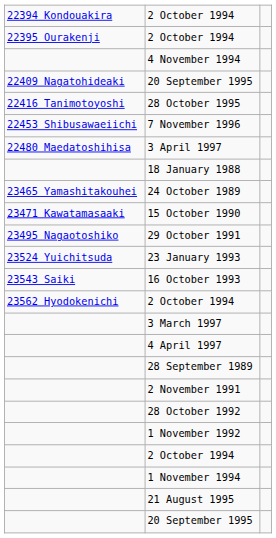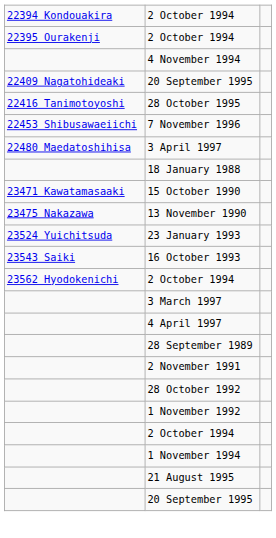 <table class="wikitable" style="font-size: 89%; float: left; width: 26em; margin-right: 1em; line-height: 1.65em">
 <tr>
 <td><a href='#'>22394 Kondouakira</a></td>
 <td>2 October 1994</td>
 <td><small></small> </td>
 </tr>
 <tr>
 <td><a href='#'>22395 Ourakenji</a></td>
 <td>2 October 1994</td>
 <td><small></small> </td>
 </tr>
 <tr>
 <td></td>
 <td>4 November 1994</td>
 <td><small></small> </td>
 </tr>
 <tr>
 <td><a href='#'>22409 Nagatohideaki</a></td>
 <td>20 September 1995</td>
 <td><small></small> </td>
 </tr>
 <tr>
 <td><a href='#'>22416 Tanimotoyoshi</a></td>
 <td>28 October 1995</td>
 <td><small></small> </td>
 </tr>
 <tr>
 <td><a href='#'>22453 Shibusawaeiichi</a></td>
 <td>7 November 1996</td>
 <td><small></small> </td>
 </tr>
 <tr>
 <td><a href='#'>22480 Maedatoshihisa</a></td>
 <td>3 April 1997</td>
 <td><small></small> </td>
 </tr>
 <tr>
 <td></td>
 <td>18 January 1988</td>
 <td><small></small> </td>
 </tr>
 <tr>
-<td><a href='#'>23465 Yamashitakouhei</a></td>
-<td>24 October 1989</td>
-<td><small></small> </td>
-</tr>
-<tr>
 <td><a href='#'>23471 Kawatamasaaki</a></td>
 <td>15 October 1990</td>
 <td><small></small> </td>
 </tr>
 <tr>
-<td><a href='#'>23495 Nagaotoshiko</a></td>
-<td>29 October 1991</td>
+<td><a href='#'>23475 Nakazawa</a></td>
+<td>13 November 1990</td>
 <td><small></small> </td>
 </tr>
 <tr>
 <td><a href='#'>23524 Yuichitsuda</a></td>
 <td>23 January 1993</td>
 <td><small></small> </td>
 </tr>
 <tr>
 <td><a href='#'>23543 Saiki</a></td>
 <td>16 October 1993</td>
 <td><small></small> </td>
 </tr>
 <tr>
 <td><a href='#'>23562 Hyodokenichi</a></td>
 <td>2 October 1994</td>
 <td><small></small> </td>
 </tr>
 <tr>
 <td></td>
 <td>3 March 1997</td>
 <td><small></small> </td>
 </tr>
 <tr>
 <td></td>
 <td>4 April 1997</td>
 <td><small></small> </td>
 </tr>
 <tr>
 <td></td>
 <td>28 September 1989</td>
 <td><small></small> </td>
 </tr>
 <tr>
 <td></td>
 <td>2 November 1991</td>
 <td><small></small> </td>
 </tr>
 <tr>
 <td></td>
 <td>28 October 1992</td>
 <td><small></small> </td>
 </tr>
 <tr>
 <td></td>
 <td>1 November 1992</td>
 <td><small></small> </td>
 </tr>
 <tr>
 <td></td>
 <td>2 October 1994</td>
 <td><small></small> </td>
 </tr>
 <tr>
 <td></td>
 <td>1 November 1994</td>
 <td><small></small> </td>
 </tr>
 <tr>
 <td></td>
 <td>21 August 1995</td>
 <td><small></small> </td>
 </tr>
 <tr>
 <td></td>
 <td>20 September 1995</td>
 <td><small></small> </td>
 </tr>
 </table>
